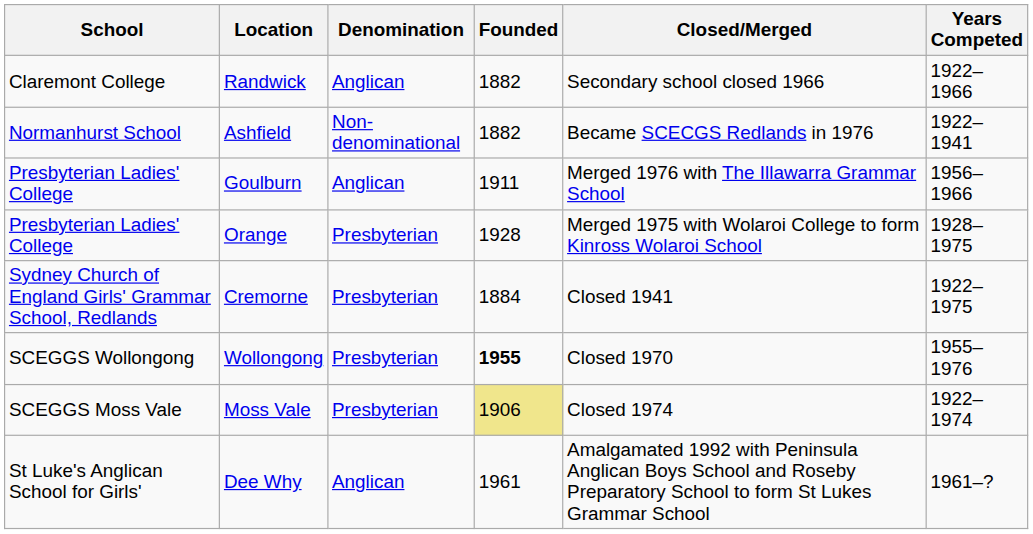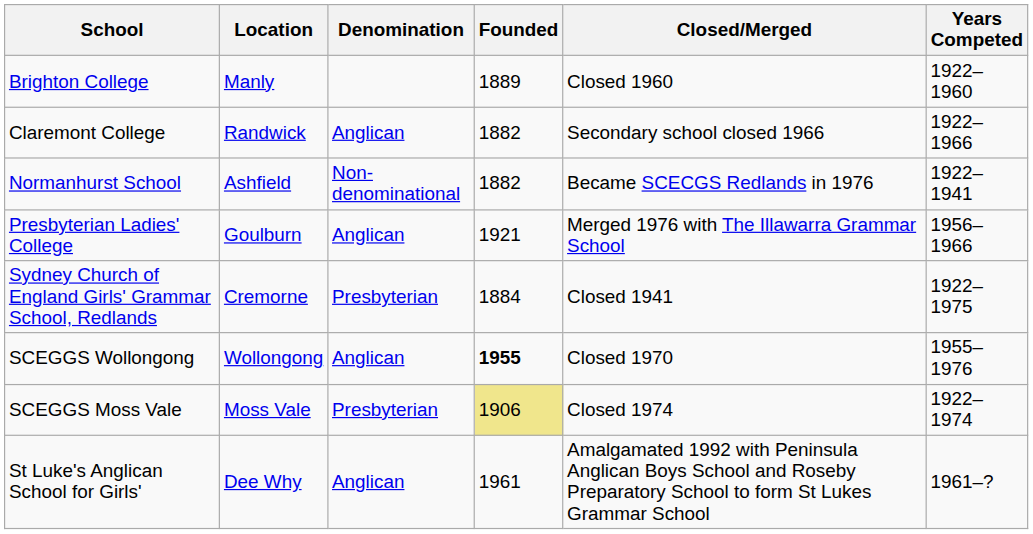 <table class="wikitable">
 <tr>
 <th>School</th>
 <th>Location</th>
 <th>Denomination</th>
 <th>Founded</th>
 <th>Closed/Merged</th>
 <th>Years<br>Competed</th>
+</tr>
+<tr>
+<td><a href='#'>Brighton College</a></td>
+<td><a href='#'>Manly</a></td>
+<td></td>
+<td>1889</td>
+<td>Closed 1960</td>
+<td>1922–1960</td>
 </tr>
 <tr>
 <td>Claremont College</td>
 <td><a href='#'>Randwick</a></td>
 <td><a href='#'>Anglican</a></td>
 <td>1882</td>
 <td>Secondary school closed 1966</td>
 <td>1922–1966</td>
 </tr>
 <tr>
 <td><a href='#'>Normanhurst School</a></td>
 <td><a href='#'>Ashfield</a></td>
 <td><a href='#'>Non-denominational</a></td>
 <td>1882</td>
 <td>Became <a href='#'>SCECGS Redlands</a> in 1976</td>
 <td>1922–1941</td>
 </tr>
 <tr>
 <td><a href='#'>Presbyterian Ladies' College</a></td>
 <td><a href='#'>Goulburn</a></td>
 <td><a href='#'>Anglican</a></td>
-<td>1911</td>
+<td>1921</td>
 <td>Merged 1976 with <a href='#'>The Illawarra Grammar School</a></td>
 <td>1956–1966</td>
-</tr>
-<tr>
-<td><a href='#'>Presbyterian Ladies' College</a></td>
-<td><a href='#'>Orange</a></td>
-<td><a href='#'>Presbyterian</a></td>
-<td>1928</td>
-<td>Merged 1975 with Wolaroi College to form <a href='#'>Kinross Wolaroi School</a></td>
-<td>1928–1975</td>
 </tr>
 <tr>
 <td><a href='#'>Sydney Church of England Girls' Grammar School, Redlands</a></td>
 <td><a href='#'>Cremorne</a></td>
 <td><a href='#'>Presbyterian</a></td>
 <td>1884</td>
 <td>Closed 1941</td>
 <td>1922–1975</td>
 </tr>
 <tr>
 <td>SCEGGS Wollongong</td>
 <td><a href='#'>Wollongong</a></td>
-<td><a href='#'>Presbyterian</a></td>
+<td><a href='#'>Anglican</a></td>
 <td><strong>1955</strong></td>
 <td>Closed 1970</td>
 <td>1955–1976</td>
 </tr>
 <tr>
 <td>SCEGGS Moss Vale</td>
 <td><a href='#'>Moss Vale</a></td>
 <td><a href='#'>Presbyterian</a></td>
 <td style="background: khaki;">1906</td>
 <td>Closed 1974</td>
 <td>1922–1974</td>
 </tr>
 <tr>
 <td>St Luke's Anglican School for Girls'</td>
 <td><a href='#'>Dee Why</a></td>
 <td><a href='#'>Anglican</a></td>
 <td>1961</td>
 <td>Amalgamated 1992 with Peninsula Anglican Boys School and Roseby Preparatory School to form St Lukes Grammar School</td>
 <td>1961–?</td>
 </tr>
 </table>
